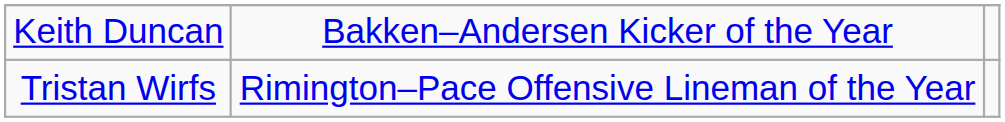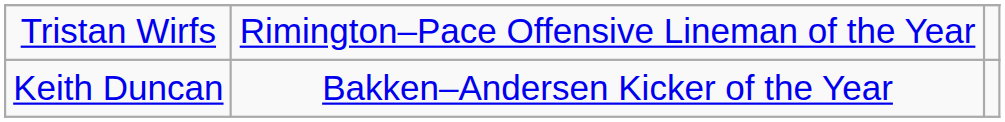 <table class="wikitable sortable sortable" style="text-align: center">
 <tr align=center>
+</tr>
+<tr>
+<td><a href='#'>Tristan Wirfs</a></td>
+<td><a href='#'>Rimington–Pace Offensive Lineman of the Year</a></td>
+<td></td>
 </tr>
 <tr>
 <td><a href='#'>Keith Duncan</a></td>
 <td><a href='#'>Bakken–Andersen Kicker of the Year</a></td>
 <td></td>
 </tr>
-<tr>
-<td><a href='#'>Tristan Wirfs</a></td>
-<td><a href='#'>Rimington–Pace Offensive Lineman of the Year</a></td>
-<td></td>
-</tr>
 </table>
